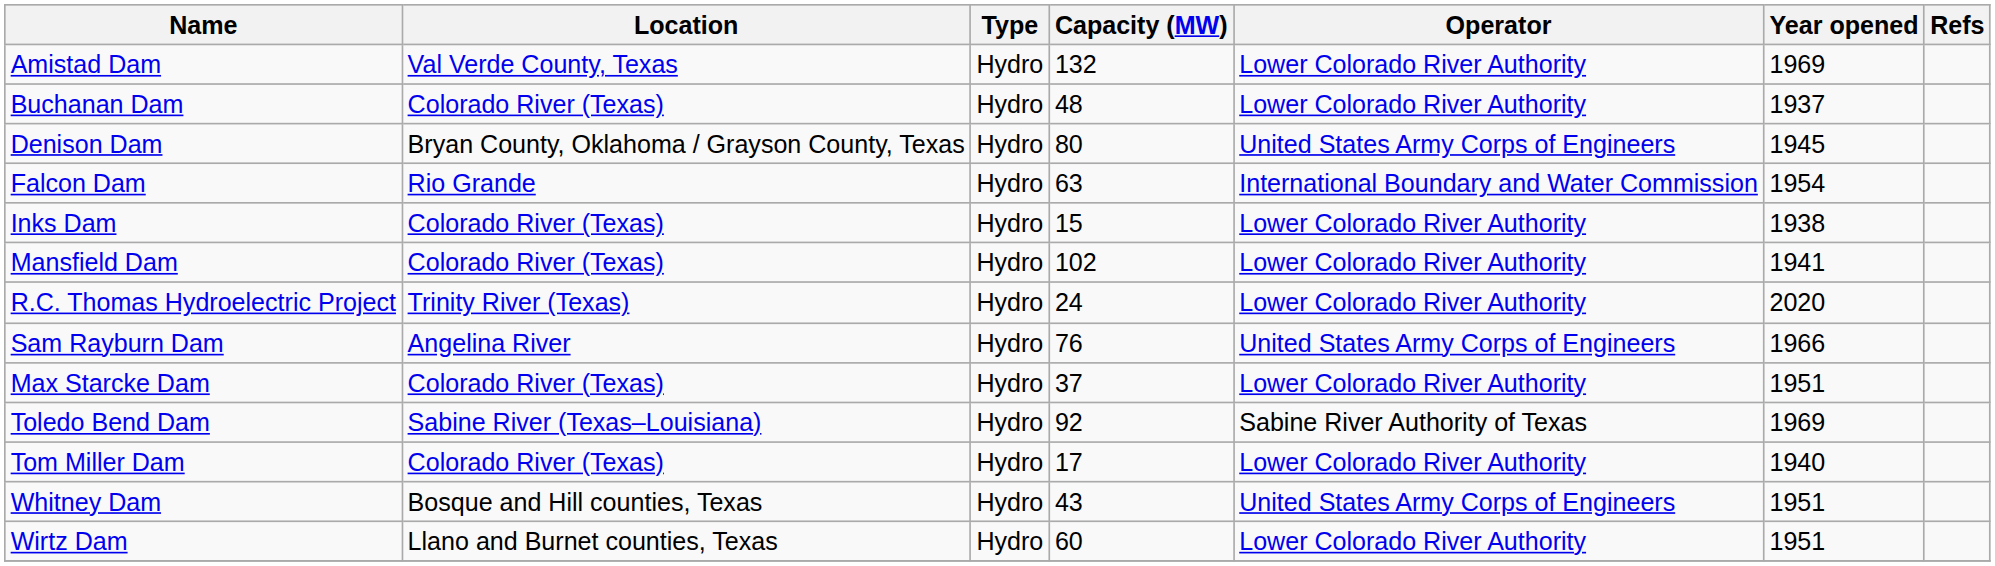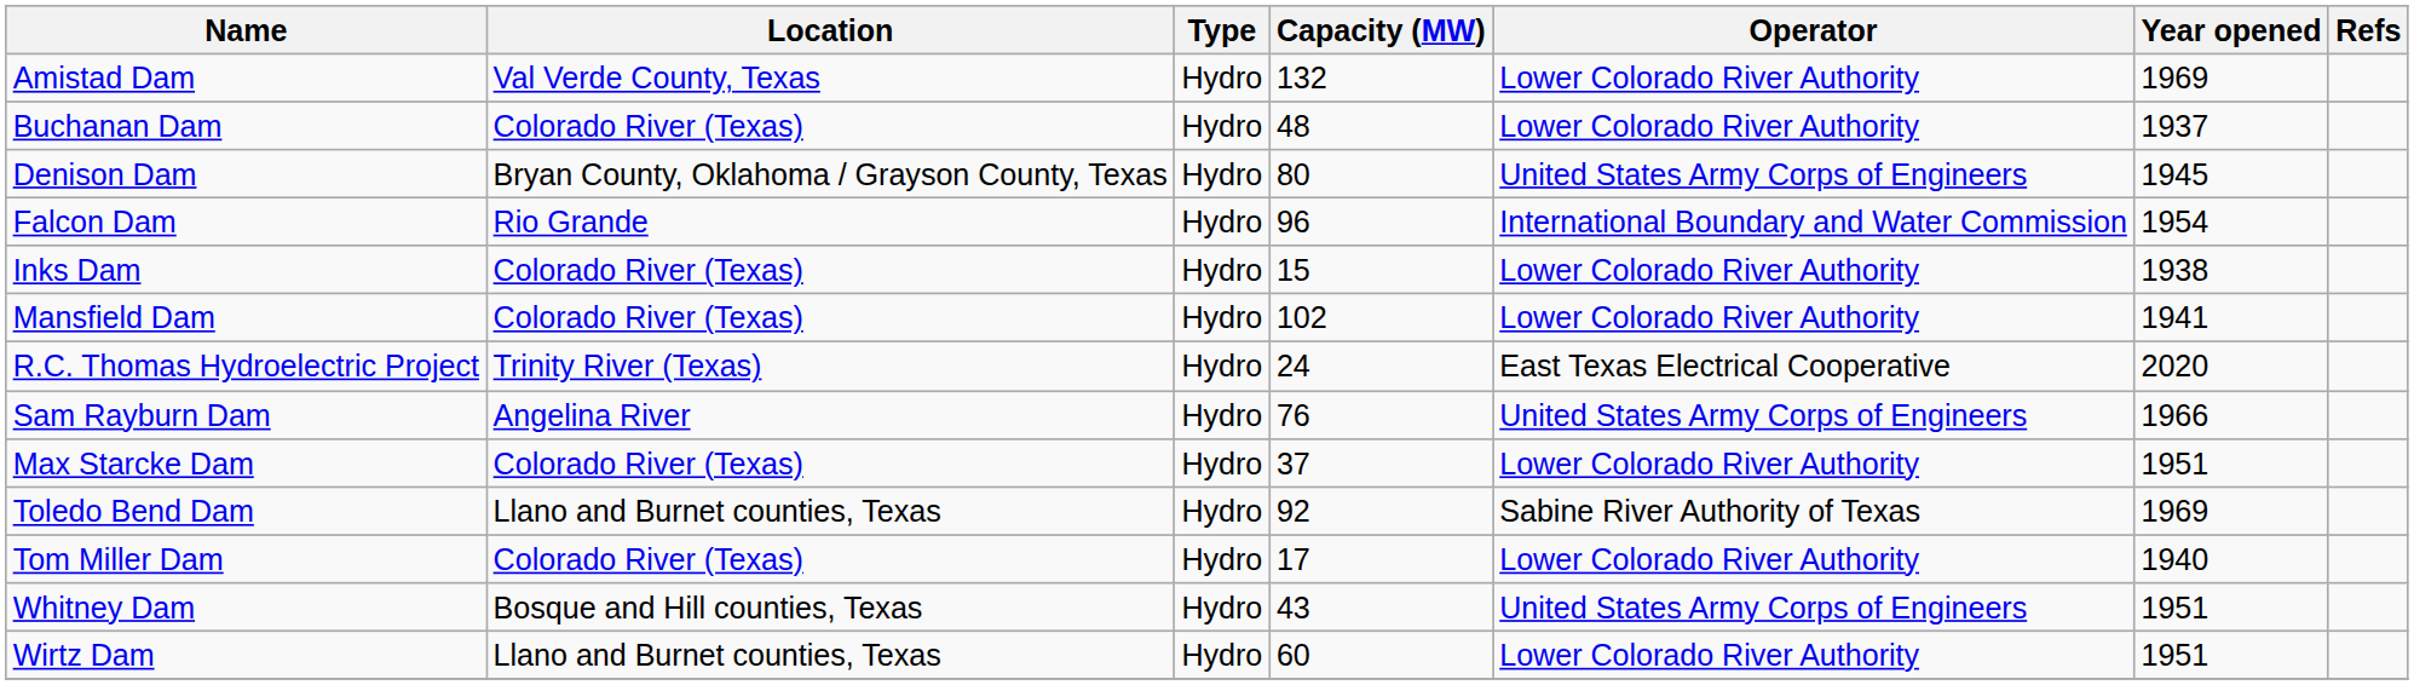 <table class="wikitable sortable" style="font-size:95%;">
 <tr>
 <th>Name</th>
 <th>Location</th>
 <th>Type</th>
 <th>Capacity (<a href='#'>MW</a>)</th>
 <th>Operator</th>
 <th>Year opened</th>
 <th>Refs</th>
 </tr>
 <tr>
 <td><a href='#'>Amistad Dam</a></td>
 <td><a href='#'>Val Verde County, Texas</a></td>
 <td>Hydro</td>
 <td>132</td>
 <td><a href='#'>Lower Colorado River Authority</a></td>
 <td>1969</td>
 <td></td>
 </tr>
 <tr>
 <td><a href='#'>Buchanan Dam</a></td>
 <td><a href='#'>Colorado River (Texas)</a></td>
 <td>Hydro</td>
 <td>48</td>
 <td><a href='#'>Lower Colorado River Authority</a></td>
 <td>1937</td>
 <td></td>
 </tr>
 <tr>
 <td><a href='#'>Denison Dam</a></td>
 <td>Bryan County, Oklahoma / Grayson County, Texas</td>
 <td>Hydro</td>
 <td>80</td>
 <td><a href='#'>United States Army Corps of Engineers</a></td>
 <td>1945</td>
 <td></td>
 </tr>
 <tr>
 <td><a href='#'>Falcon Dam</a></td>
 <td><a href='#'>Rio Grande</a></td>
 <td>Hydro</td>
-<td>63</td>
+<td>96</td>
 <td><a href='#'>International Boundary and Water Commission</a></td>
 <td>1954</td>
 <td></td>
 </tr>
 <tr>
 <td><a href='#'>Inks Dam</a></td>
 <td><a href='#'>Colorado River (Texas)</a></td>
 <td>Hydro</td>
 <td>15</td>
 <td><a href='#'>Lower Colorado River Authority</a></td>
 <td>1938</td>
 <td></td>
 </tr>
 <tr>
 <td><a href='#'>Mansfield Dam</a></td>
 <td><a href='#'>Colorado River (Texas)</a></td>
 <td>Hydro</td>
 <td>102</td>
 <td><a href='#'>Lower Colorado River Authority</a></td>
 <td>1941</td>
 <td></td>
 </tr>
 <tr>
 <td><a href='#'>R.C. Thomas Hydroelectric Project</a></td>
 <td><a href='#'>Trinity River (Texas)</a></td>
 <td>Hydro</td>
 <td>24</td>
-<td><a href='#'>Lower Colorado River Authority</a></td>
+<td>East Texas Electrical Cooperative</td>
 <td>2020</td>
 <td></td>
 </tr>
 <tr>
 <td><a href='#'>Sam Rayburn Dam</a></td>
 <td><a href='#'>Angelina River</a></td>
 <td>Hydro</td>
 <td>76</td>
 <td><a href='#'>United States Army Corps of Engineers</a></td>
 <td>1966</td>
 <td></td>
 </tr>
 <tr>
 <td><a href='#'>Max Starcke Dam</a></td>
 <td><a href='#'>Colorado River (Texas)</a></td>
 <td>Hydro</td>
 <td>37</td>
 <td><a href='#'>Lower Colorado River Authority</a></td>
 <td>1951</td>
 <td></td>
 </tr>
 <tr>
 <td><a href='#'>Toledo Bend Dam</a></td>
-<td><a href='#'>Sabine River (Texas–Louisiana)</a></td>
+<td>Llano and Burnet counties, Texas</td>
 <td>Hydro</td>
 <td>92</td>
 <td>Sabine River Authority of Texas</td>
 <td>1969</td>
 <td></td>
 </tr>
 <tr>
 <td><a href='#'>Tom Miller Dam</a></td>
 <td><a href='#'>Colorado River (Texas)</a></td>
 <td>Hydro</td>
 <td>17</td>
 <td><a href='#'>Lower Colorado River Authority</a></td>
 <td>1940</td>
 <td></td>
 </tr>
 <tr>
 <td><a href='#'>Whitney Dam</a></td>
 <td>Bosque and Hill counties, Texas</td>
 <td>Hydro</td>
 <td>43</td>
 <td><a href='#'>United States Army Corps of Engineers</a></td>
 <td>1951</td>
 <td></td>
 </tr>
 <tr>
 <td><a href='#'>Wirtz Dam</a></td>
 <td>Llano and Burnet counties, Texas</td>
 <td>Hydro</td>
 <td>60</td>
 <td><a href='#'>Lower Colorado River Authority</a></td>
 <td>1951</td>
 <td></td>
 </tr>
 <tr>
 </tr>
 </table>
